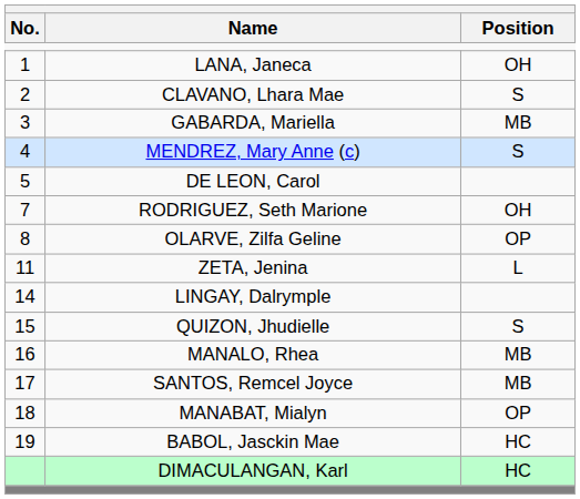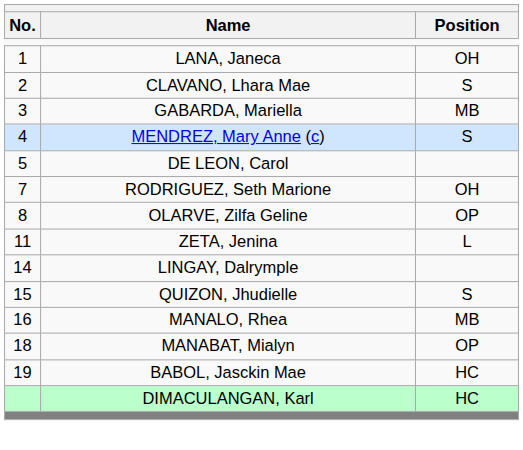 <table class='wikitable mw-collapsible mw-collapsed' style="text-align: center; width: 500px; border: none">
 <tr>
 <th style='text-align: left;' colspan=3></th>
 </tr>
 <tr>
 <th style='width: 7%;'>No.</th>
 <th>Name</th>
 <th style='width: 20%;'>Position</th>
 </tr>
 <tr>
 <td style='border: none;'></td>
 </tr>
 <tr>
 <td>1</td>
 <td>LANA, Janeca</td>
 <td>OH</td>
 </tr>
 <tr>
 <td>2</td>
 <td>CLAVANO, Lhara Mae</td>
 <td>S</td>
 </tr>
 <tr>
 <td>3</td>
 <td>GABARDA, Mariella</td>
 <td>MB</td>
 </tr>
 <tr bgcolor=#D0E6FF>
 <td>4</td>
 <td><a href='#'>MENDREZ, Mary Anne</a> (<a href='#'>c</a>)</td>
 <td>S</td>
 </tr>
 <tr>
 <td>5</td>
 <td>DE LEON, Carol</td>
 <td></td>
 </tr>
 <tr>
 <td>7</td>
 <td>RODRIGUEZ, Seth Marione</td>
 <td>OH</td>
 </tr>
 <tr>
 <td>8</td>
 <td>OLARVE, Zilfa Geline</td>
 <td>OP</td>
 </tr>
 <tr>
 <td>11</td>
 <td>ZETA, Jenina</td>
 <td>L</td>
 </tr>
 <tr>
 <td>14</td>
 <td>LINGAY, Dalrymple</td>
 <td></td>
 </tr>
 <tr>
 <td>15</td>
 <td>QUIZON, Jhudielle</td>
 <td>S</td>
 </tr>
 <tr>
 <td>16</td>
 <td>MANALO, Rhea</td>
 <td>MB</td>
 </tr>
 <tr>
-<td>17</td>
-<td>SANTOS, Remcel Joyce</td>
-<td>MB</td>
-</tr>
-<tr>
 <td>18</td>
 <td>MANABAT, Mialyn</td>
 <td>OP</td>
 </tr>
 <tr>
 <td>19</td>
 <td>BABOL, Jasckin Mae</td>
 <td>HC</td>
 </tr>
 <tr bgcolor=#BBFFCC>
 <td></td>
 <td>DIMACULANGAN, Karl</td>
 <td>HC</td>
 </tr>
 <tr>
 <th style='background: grey;' colspan=3></th>
 </tr>
 </table>
